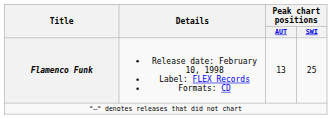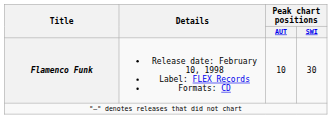 <table class="wikitable plainrowheaders" style="text-align:center;">
 <tr>
 <th rowspan="2" style="width:14em;">Title</th>
 <th rowspan="2" style="width:18em;">Details</th>
 <th colspan="2">Peak chart positions</th>
 </tr>
 <tr style="font-size:smaller;">
 <th style="width:45px;"><a href='#'>AUT</a></th>
 <th style="width:45px;"><a href='#'>SWI</a></th>
 </tr>
 <tr>
 <th scope="row"><em>Flamenco Funk</em></th>
 <td><br><ul><li>Release date: February 10, 1998</li><li>Label: <a href='#'>FLEX Records</a></li><li>Formats: <a href='#'>CD</a></li></ul></td>
-<td>13</td>
-<td>25</td>
+<td>10</td>
+<td>30</td>
 </tr>
 <tr>
 <td colspan="15" style="font-size:8pt">"—" denotes releases that did not chart</td>
 </tr>
 </table>
